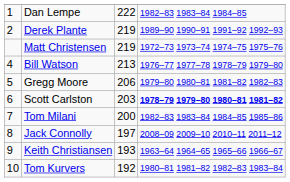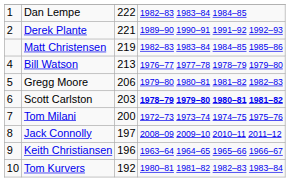 <table class="wikitable">
 <tr>
 </tr>
 <tr>
 <td>1</td>
 <td>Dan Lempe</td>
 <td>222</td>
 <td style="font-size:80%;"><a href='#'>1982–83</a> <a href='#'>1983–84</a> <a href='#'>1984–85</a></td>
 </tr>
 <tr>
 <td>2</td>
 <td><a href='#'>Derek Plante</a></td>
-<td>219</td>
+<td>221</td>
 <td style="font-size:80%;"><a href='#'>1989–90</a> <a href='#'>1990–91</a> <a href='#'>1991–92</a> <a href='#'>1992–93</a></td>
 </tr>
 <tr>
 <td></td>
 <td><a href='#'>Matt Christensen</a></td>
 <td>219</td>
-<td style="font-size:80%;"><a href='#'>1972–73</a> <a href='#'>1973–74</a> <a href='#'>1974–75</a> <a href='#'>1975–76</a></td>
+<td style="font-size:80%;"><a href='#'>1982–83</a> <a href='#'>1983–84</a> <a href='#'>1984–85</a> <a href='#'>1985–86</a></td>
 </tr>
 <tr>
 <td>4</td>
 <td><a href='#'>Bill Watson</a></td>
 <td>213</td>
 <td style="font-size:80%;"><a href='#'>1976–77</a> <a href='#'>1977–78</a> <a href='#'>1978–79</a> <a href='#'>1979–80</a></td>
 </tr>
 <tr>
 <td>5</td>
 <td>Gregg Moore</td>
 <td>206</td>
 <td style="font-size:80%;"><a href='#'>1979–80</a> <a href='#'>1980–81</a> <a href='#'>1981–82</a> <a href='#'>1982–83</a></td>
 </tr>
 <tr>
 <td>6</td>
 <td>Scott Carlston</td>
 <td>203</td>
 <td style="font-size:80%;"><strong><a href='#'>1978–79</a> <a href='#'>1979–80</a> <a href='#'>1980–81</a> <a href='#'>1981–82</a></strong></td>
 </tr>
 <tr>
 <td>7</td>
 <td><a href='#'>Tom Milani</a></td>
 <td>200</td>
-<td style="font-size:80%;"><a href='#'>1982–83</a> <a href='#'>1983–84</a> <a href='#'>1984–85</a> <a href='#'>1985–86</a></td>
+<td style="font-size:80%;"><a href='#'>1972–73</a> <a href='#'>1973–74</a> <a href='#'>1974–75</a> <a href='#'>1975–76</a></td>
 </tr>
 <tr>
 <td>8</td>
 <td><a href='#'>Jack Connolly</a></td>
 <td>197</td>
 <td style="font-size:80%;"><a href='#'>2008–09</a> <a href='#'>2009–10</a> <a href='#'>2010–11</a> <a href='#'>2011–12</a></td>
 </tr>
 <tr>
 <td>9</td>
 <td><a href='#'>Keith Christiansen</a></td>
-<td>193</td>
+<td>196</td>
 <td style="font-size:80%;"><a href='#'>1963–64</a> <a href='#'>1964–65</a> <a href='#'>1965–66</a> <a href='#'>1966–67</a></td>
 </tr>
 <tr>
 <td>10</td>
 <td><a href='#'>Tom Kurvers</a></td>
 <td>192</td>
 <td style="font-size:80%;"><a href='#'>1980–81</a> <a href='#'>1981–82</a> <a href='#'>1982–83</a> <a href='#'>1983–84</a></td>
 </tr>
 </table>
